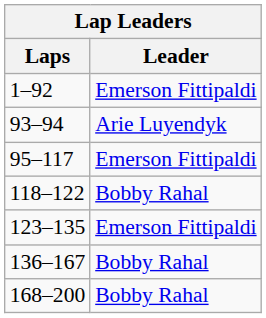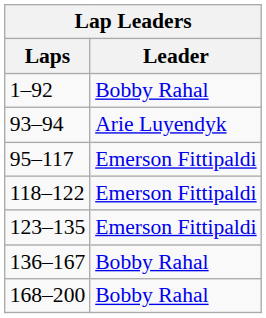 <table class="wikitable">
 <tr>
 <th colspan=2>Lap Leaders</th>
 </tr>
 <tr>
 <th>Laps</th>
 <th>Leader</th>
 </tr>
 <tr>
 <td>1–92</td>
-<td><a href='#'>Emerson Fittipaldi</a></td>
+<td><a href='#'>Bobby Rahal</a></td>
 </tr>
 <tr>
 <td>93–94</td>
 <td><a href='#'>Arie Luyendyk</a></td>
 </tr>
 <tr>
 <td>95–117</td>
 <td><a href='#'>Emerson Fittipaldi</a></td>
 </tr>
 <tr>
 <td>118–122</td>
-<td><a href='#'>Bobby Rahal</a></td>
+<td><a href='#'>Emerson Fittipaldi</a></td>
 </tr>
 <tr>
 <td>123–135</td>
 <td><a href='#'>Emerson Fittipaldi</a></td>
 </tr>
 <tr>
 <td>136–167</td>
 <td><a href='#'>Bobby Rahal</a></td>
 </tr>
 <tr>
 <td>168–200</td>
 <td><a href='#'>Bobby Rahal</a></td>
 </tr>
 </table>
